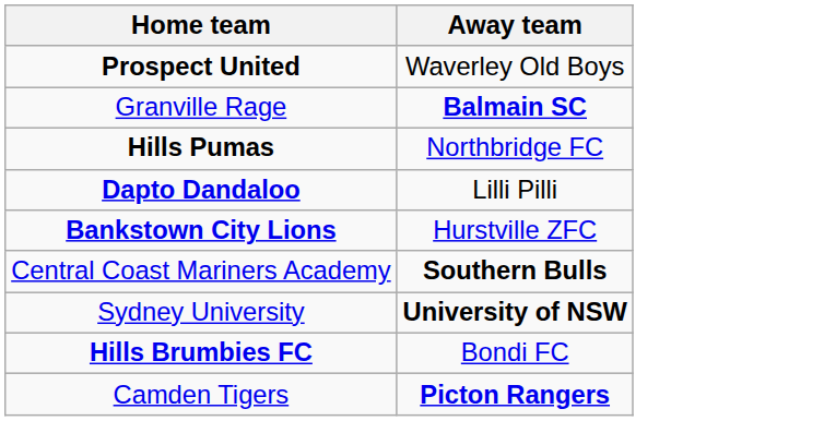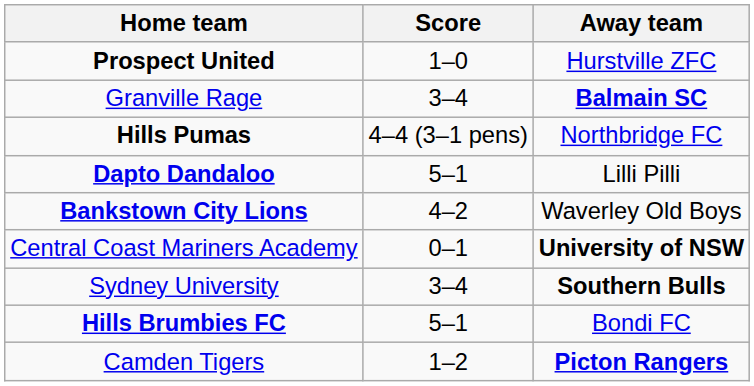 <table class="wikitable" style="text-align: center">
 <tr>
 <th>Home team</th>
+<th>Score</th>
 <th>Away team</th>
 </tr>
 <tr>
 <td><strong>Prospect United</strong></td>
-<td>Waverley Old Boys</td>
+<td>1–0</td>
+<td><a href='#'>Hurstville ZFC</a></td>
 </tr>
 <tr>
 <td><a href='#'>Granville Rage</a></td>
+<td>3–4</td>
 <td><strong><a href='#'>Balmain SC</a></strong></td>
 </tr>
 <tr>
 <td><strong>Hills Pumas</strong></td>
+<td>4–4 (3–1 pens)</td>
 <td><a href='#'>Northbridge FC</a></td>
 </tr>
 <tr>
 <td><strong><a href='#'>Dapto Dandaloo</a></strong></td>
+<td>5–1</td>
 <td>Lilli Pilli</td>
 </tr>
 <tr>
 <td><strong><a href='#'>Bankstown City Lions</a></strong></td>
-<td><a href='#'>Hurstville ZFC</a></td>
+<td>4–2</td>
+<td>Waverley Old Boys</td>
 </tr>
 <tr>
 <td><a href='#'>Central Coast Mariners Academy</a></td>
+<td>0–1</td>
+<td><strong>University of NSW</strong></td>
+</tr>
+<tr>
+<td><a href='#'>Sydney University</a></td>
+<td>3–4</td>
 <td><strong>Southern Bulls</strong></td>
 </tr>
 <tr>
-<td><a href='#'>Sydney University</a></td>
-<td><strong>University of NSW</strong></td>
-</tr>
-<tr>
 <td><strong><a href='#'>Hills Brumbies FC</a></strong></td>
+<td>5–1</td>
 <td><a href='#'>Bondi FC</a></td>
 </tr>
 <tr>
 <td><a href='#'>Camden Tigers</a></td>
+<td>1–2</td>
 <td><strong><a href='#'>Picton Rangers</a></strong></td>
 </tr>
 </table>
